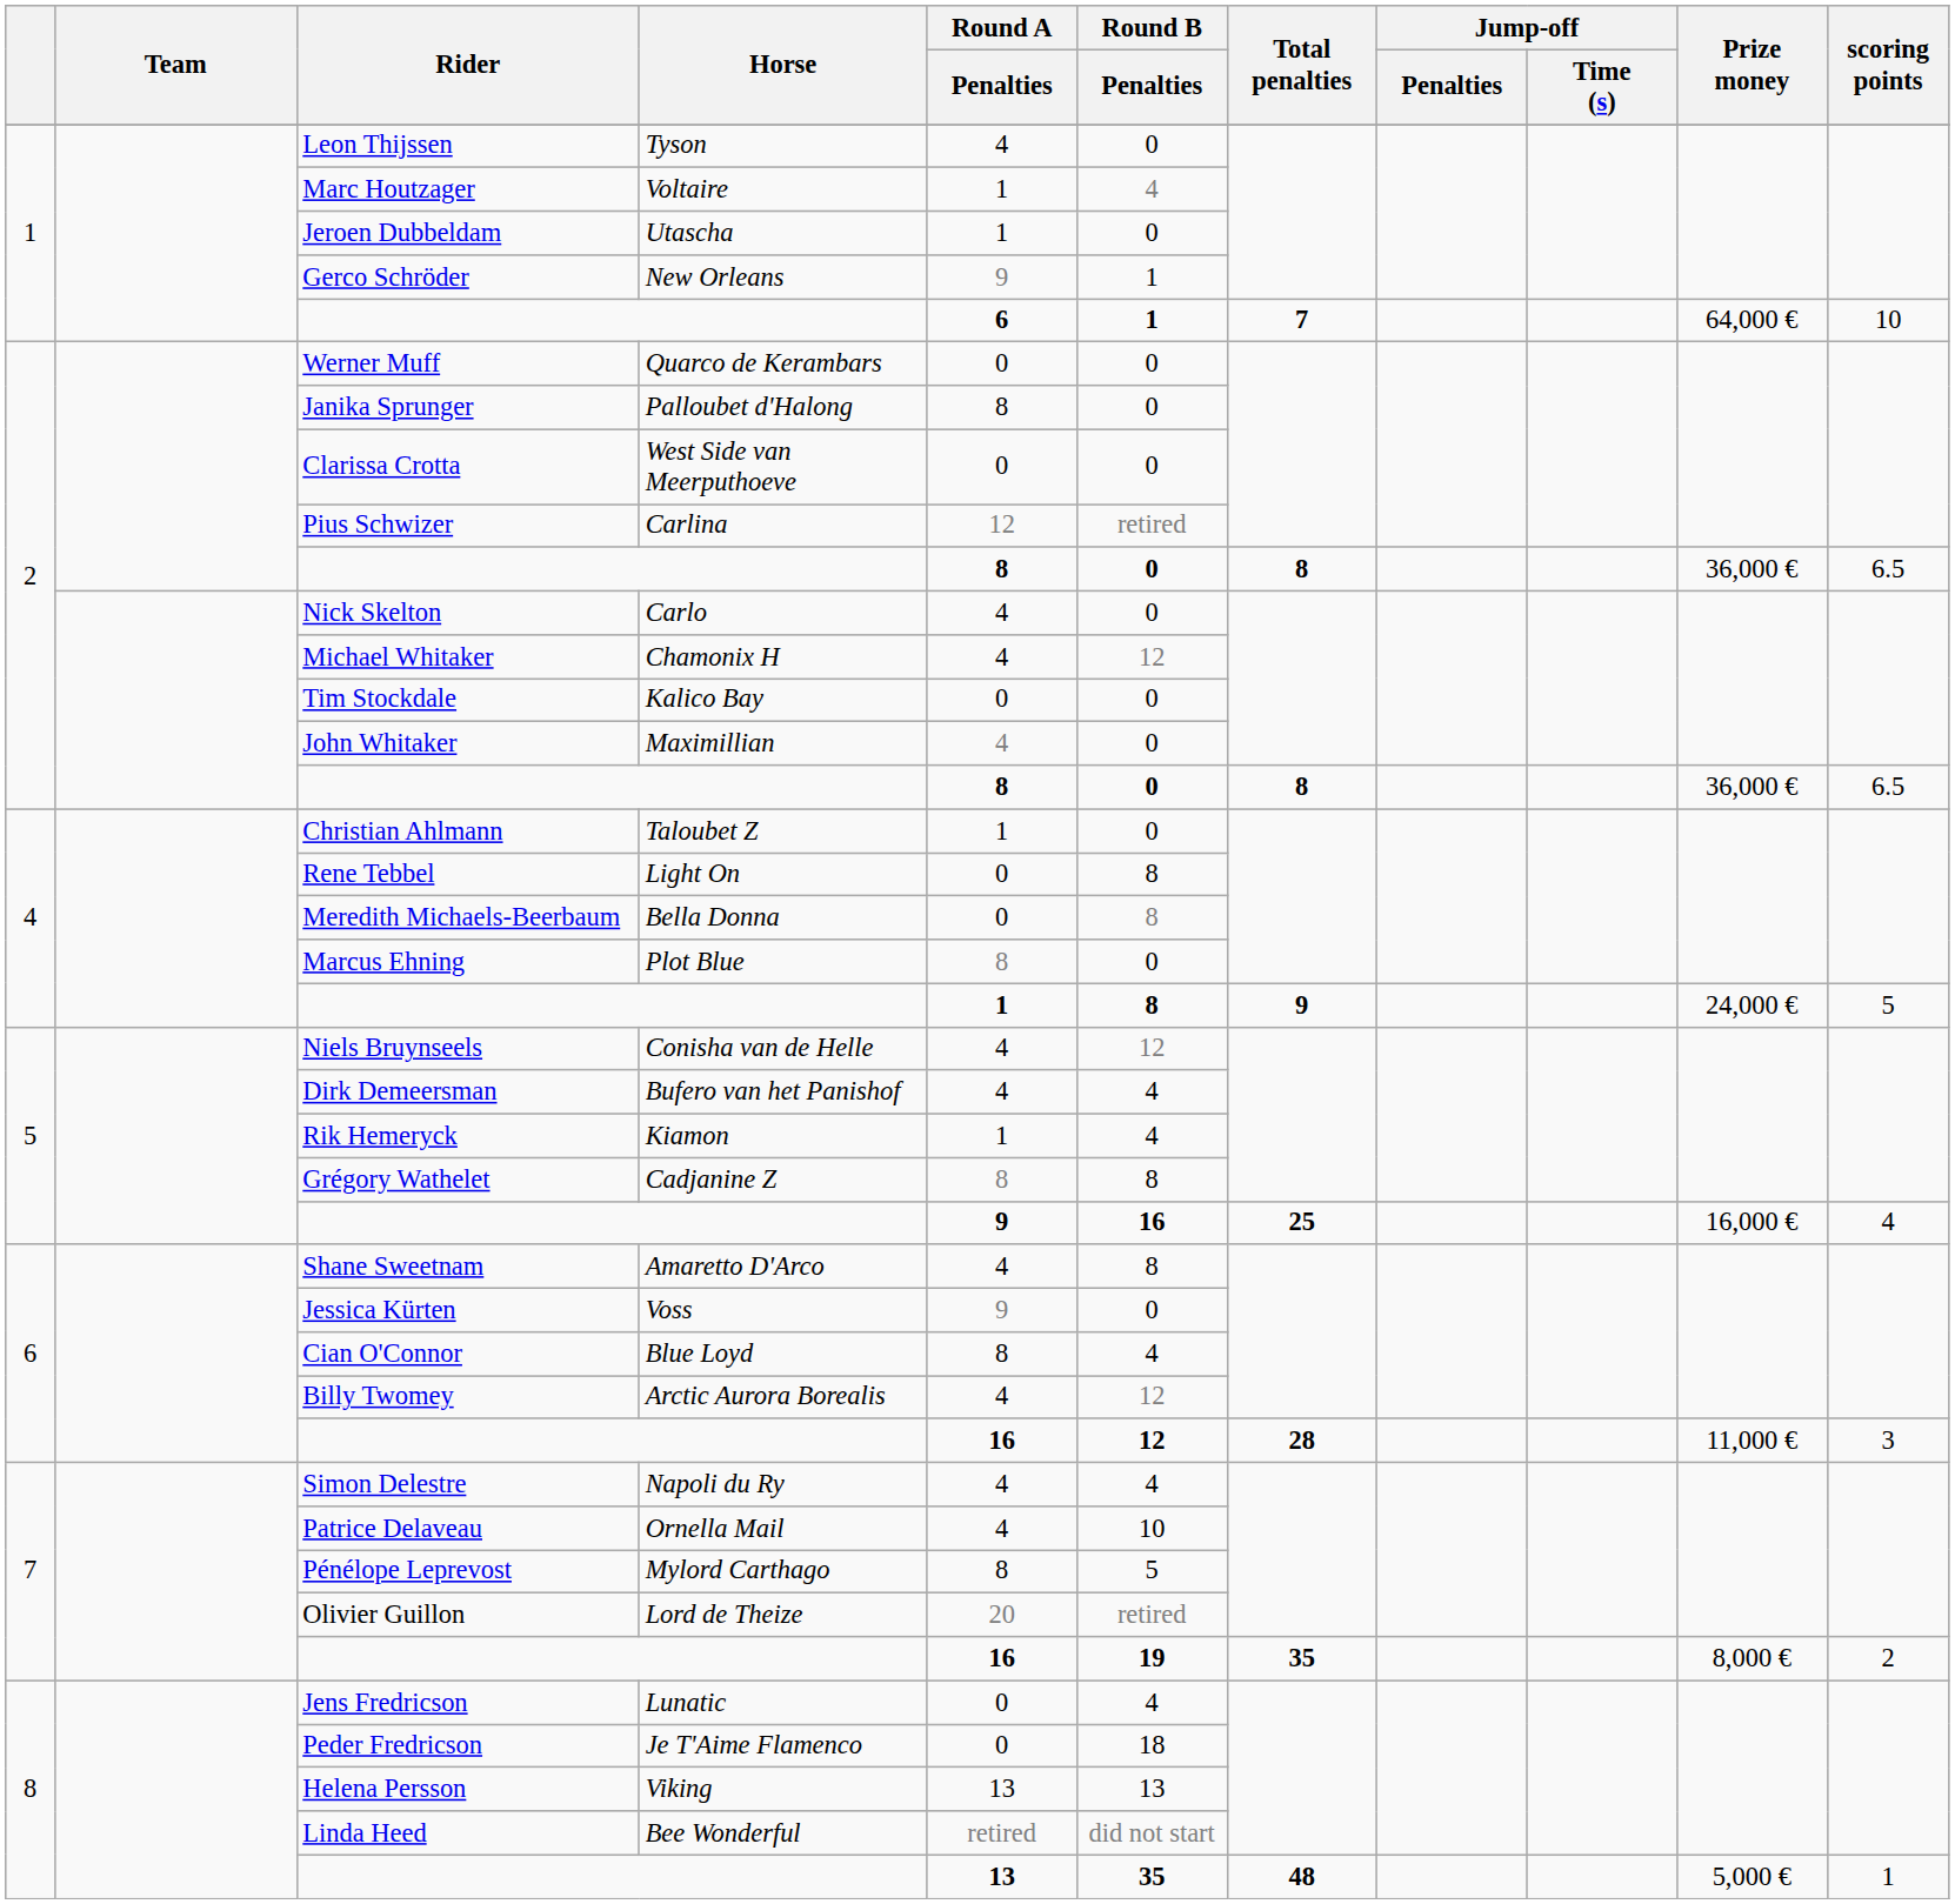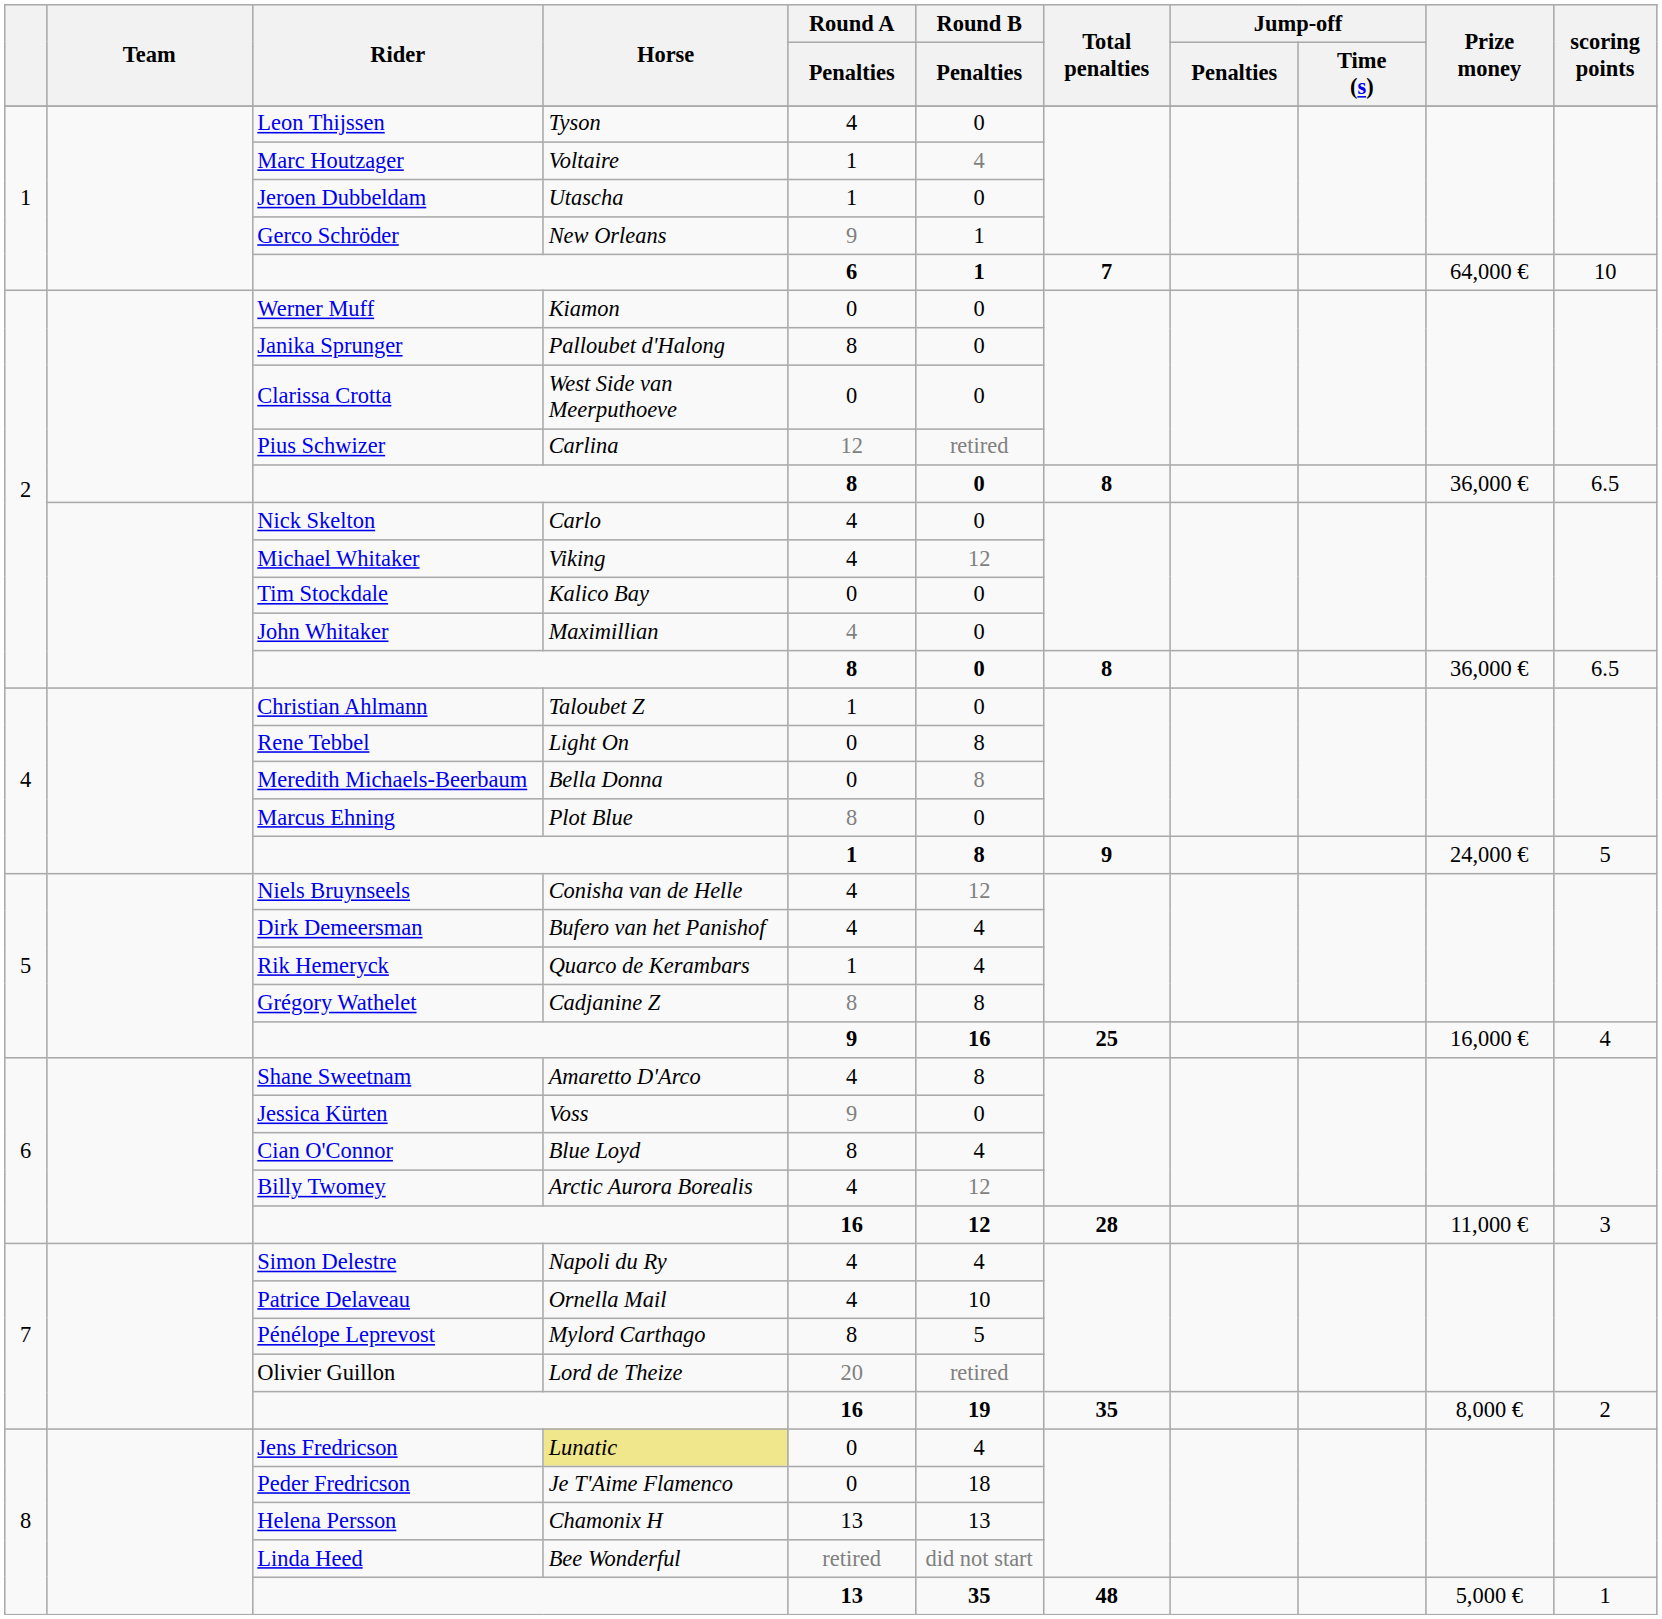 <table class="wikitable" style="font-size: 90%">
 <tr>
 <th rowspan=2 width=20></th>
 <th rowspan=2 width=125>Team</th>
 <th rowspan=2 width=180>Rider</th>
 <th rowspan=2 width=150>Horse</th>
 <th>Round A</th>
 <th>Round B</th>
 <th rowspan=2 width=75>Total penalties</th>
 <th colspan=2>Jump-off</th>
 <th rowspan=2 width=75>Prize<br>money</th>
 <th rowspan=2 width=60>scoring<br>points</th>
 </tr>
 <tr>
 <th width=75>Penalties</th>
 <th width=75>Penalties</th>
 <th width=75>Penalties</th>
 <th width=75>Time<br>(<a href='#'>s</a>)</th>
 </tr>
 <tr>
 </tr>
 <tr>
 <td rowspan=5 align=center>1</td>
 <td rowspan=5></td>
 <td><a href='#'>Leon Thijssen</a></td>
 <td><em>Tyson</em></td>
 <td align=center>4</td>
 <td align=center>0</td>
 <td rowspan=4></td>
 <td rowspan=4></td>
 <td rowspan=4></td>
 <td rowspan=4></td>
 <td rowspan=4></td>
 </tr>
 <tr>
 <td><a href='#'>Marc Houtzager</a></td>
 <td><em>Voltaire</em></td>
 <td align=center>1</td>
 <td align=center style=color:gray>4</td>
 </tr>
 <tr>
 <td><a href='#'>Jeroen Dubbeldam</a></td>
 <td><em>Utascha</em></td>
 <td align=center>1</td>
 <td align=center>0</td>
 </tr>
 <tr>
 <td><a href='#'>Gerco Schröder</a></td>
 <td><em>New Orleans</em></td>
 <td align=center style=color:gray>9</td>
 <td align=center>1</td>
 </tr>
 <tr>
 <td colspan=2></td>
 <td align=center><strong>6</strong></td>
 <td align=center><strong>1</strong></td>
 <td align=center><strong>7</strong></td>
 <td></td>
 <td></td>
 <td align=center>64,000 €</td>
 <td align=center>10</td>
 </tr>
 <tr>
 <td rowspan=10 align=center>2</td>
 <td rowspan=5></td>
 <td><a href='#'>Werner Muff</a></td>
-<td><em>Quarco de Kerambars</em></td>
+<td><em>Kiamon</em></td>
 <td align=center>0</td>
 <td align=center>0</td>
 <td rowspan=4></td>
 <td rowspan=4></td>
 <td rowspan=4></td>
 <td rowspan=4></td>
 <td rowspan=4></td>
 </tr>
 <tr>
 <td><a href='#'>Janika Sprunger</a></td>
 <td><em>Palloubet d'Halong</em></td>
 <td align=center>8</td>
 <td align=center>0</td>
 </tr>
 <tr>
 <td><a href='#'>Clarissa Crotta</a></td>
 <td><em>West Side van Meerputhoeve</em></td>
 <td align=center>0</td>
 <td align=center>0</td>
 </tr>
 <tr>
 <td><a href='#'>Pius Schwizer</a></td>
 <td><em>Carlina</em></td>
 <td align=center style=color:gray>12</td>
 <td align=center style=color:gray>retired</td>
 </tr>
 <tr>
 <td colspan=2></td>
 <td align=center><strong>8</strong></td>
 <td align=center><strong>0</strong></td>
 <td align=center><strong>8</strong></td>
 <td></td>
 <td></td>
 <td align=center>36,000 €</td>
 <td align=center>6.5</td>
 </tr>
 <tr>
 <td rowspan=5></td>
 <td><a href='#'>Nick Skelton</a></td>
 <td><em>Carlo</em></td>
 <td align=center>4</td>
 <td align=center>0</td>
 <td rowspan=4></td>
 <td rowspan=4></td>
 <td rowspan=4></td>
 <td rowspan=4></td>
 <td rowspan=4></td>
 </tr>
 <tr>
 <td><a href='#'>Michael Whitaker</a></td>
-<td><em>Chamonix H</em></td>
+<td><em>Viking</em></td>
 <td align=center>4</td>
 <td align=center style=color:gray>12</td>
 </tr>
 <tr>
 <td><a href='#'>Tim Stockdale</a></td>
 <td><em>Kalico Bay</em></td>
 <td align=center>0</td>
 <td align=center>0</td>
 </tr>
 <tr>
 <td><a href='#'>John Whitaker</a></td>
 <td><em>Maximillian</em></td>
 <td align=center style=color:gray>4</td>
 <td align=center>0</td>
 </tr>
 <tr>
 <td colspan=2></td>
 <td align=center><strong>8</strong></td>
 <td align=center><strong>0</strong></td>
 <td align=center><strong>8</strong></td>
 <td></td>
 <td></td>
 <td align=center>36,000 €</td>
 <td align=center>6.5</td>
 </tr>
 <tr>
 <td rowspan=5 align=center>4</td>
 <td rowspan=5></td>
 <td><a href='#'>Christian Ahlmann</a></td>
 <td><em>Taloubet Z</em></td>
 <td align=center>1</td>
 <td align=center>0</td>
 <td rowspan=4></td>
 <td rowspan=4></td>
 <td rowspan=4></td>
 <td rowspan=4></td>
 <td rowspan=4></td>
 </tr>
 <tr>
 <td><a href='#'>Rene Tebbel</a></td>
 <td><em>Light On</em></td>
 <td align=center>0</td>
 <td align=center>8</td>
 </tr>
 <tr>
 <td><a href='#'>Meredith Michaels-Beerbaum</a></td>
 <td><em>Bella Donna</em></td>
 <td align=center>0</td>
 <td align=center style=color:gray>8</td>
 </tr>
 <tr>
 <td><a href='#'>Marcus Ehning</a></td>
 <td><em>Plot Blue</em></td>
 <td align=center style=color:gray>8</td>
 <td align=center>0</td>
 </tr>
 <tr>
 <td colspan=2></td>
 <td align=center><strong>1</strong></td>
 <td align=center><strong>8</strong></td>
 <td align=center><strong>9</strong></td>
 <td></td>
 <td></td>
 <td align=center>24,000 €</td>
 <td align=center>5</td>
 </tr>
 <tr>
 <td rowspan=5 align=center>5</td>
 <td rowspan=5></td>
 <td><a href='#'>Niels Bruynseels</a></td>
 <td><em>Conisha van de Helle</em></td>
 <td align=center>4</td>
 <td align=center style=color:gray>12</td>
 <td rowspan=4></td>
 <td rowspan=4></td>
 <td rowspan=4></td>
 <td rowspan=4></td>
 <td rowspan=4></td>
 </tr>
 <tr>
 <td><a href='#'>Dirk Demeersman</a></td>
 <td><em>Bufero van het Panishof</em></td>
 <td align=center>4</td>
 <td align=center>4</td>
 </tr>
 <tr>
 <td><a href='#'>Rik Hemeryck</a></td>
-<td><em>Kiamon</em></td>
+<td><em>Quarco de Kerambars</em></td>
 <td align=center>1</td>
 <td align=center>4</td>
 </tr>
 <tr>
 <td><a href='#'>Grégory Wathelet</a></td>
 <td><em>Cadjanine Z</em></td>
 <td align=center style=color:gray>8</td>
 <td align=center>8</td>
 </tr>
 <tr>
 <td colspan=2></td>
 <td align=center><strong>9</strong></td>
 <td align=center><strong>16</strong></td>
 <td align=center><strong>25</strong></td>
 <td></td>
 <td></td>
 <td align=center>16,000 €</td>
 <td align=center>4</td>
 </tr>
 <tr>
 <td rowspan=5 align=center>6</td>
 <td rowspan=5></td>
 <td><a href='#'>Shane Sweetnam</a></td>
 <td><em>Amaretto D'Arco</em></td>
 <td align=center>4</td>
 <td align=center>8</td>
 <td rowspan=4></td>
 <td rowspan=4></td>
 <td rowspan=4></td>
 <td rowspan=4></td>
 <td rowspan=4></td>
 </tr>
 <tr>
 <td><a href='#'>Jessica Kürten</a></td>
 <td><em>Voss</em></td>
 <td align=center style=color:gray>9</td>
 <td align=center>0</td>
 </tr>
 <tr>
 <td><a href='#'>Cian O'Connor</a></td>
 <td><em>Blue Loyd</em></td>
 <td align=center>8</td>
 <td align=center>4</td>
 </tr>
 <tr>
 <td><a href='#'>Billy Twomey</a></td>
 <td><em>Arctic Aurora Borealis</em></td>
 <td align=center>4</td>
 <td align=center style=color:gray>12</td>
 </tr>
 <tr>
 <td colspan=2></td>
 <td align=center><strong>16</strong></td>
 <td align=center><strong>12</strong></td>
 <td align=center><strong>28</strong></td>
 <td></td>
 <td></td>
 <td align=center>11,000 €</td>
 <td align=center>3</td>
 </tr>
 <tr>
 <td rowspan=5 align=center>7</td>
 <td rowspan=5></td>
 <td><a href='#'>Simon Delestre</a></td>
 <td><em>Napoli du Ry</em></td>
 <td align=center>4</td>
 <td align=center>4</td>
 <td rowspan=4></td>
 <td rowspan=4></td>
 <td rowspan=4></td>
 <td rowspan=4></td>
 <td rowspan=4></td>
 </tr>
 <tr>
 <td><a href='#'>Patrice Delaveau</a></td>
 <td><em>Ornella Mail</em></td>
 <td align=center>4</td>
 <td align=center>10</td>
 </tr>
 <tr>
 <td><a href='#'>Pénélope Leprevost</a></td>
 <td><em>Mylord Carthago</em></td>
 <td align=center>8</td>
 <td align=center>5</td>
 </tr>
 <tr>
 <td>Olivier Guillon</td>
 <td><em>Lord de Theize</em></td>
 <td align=center style=color:gray>20</td>
 <td align=center style=color:gray>retired</td>
 </tr>
 <tr>
 <td colspan=2></td>
 <td align=center><strong>16</strong></td>
 <td align=center><strong>19</strong></td>
 <td align=center><strong>35</strong></td>
 <td></td>
 <td></td>
 <td align=center>8,000 €</td>
 <td align=center>2</td>
 </tr>
 <tr>
 <td rowspan=5 align=center>8</td>
 <td rowspan=5></td>
 <td><a href='#'>Jens Fredricson</a></td>
-<td><em>Lunatic</em></td>
+<td style="background: khaki;"><em>Lunatic</em></td>
 <td align=center>0</td>
 <td align=center>4</td>
 <td rowspan=4></td>
 <td rowspan=4></td>
 <td rowspan=4></td>
 <td rowspan=4></td>
 <td rowspan=4></td>
 </tr>
 <tr>
 <td><a href='#'>Peder Fredricson</a></td>
 <td><em>Je T'Aime Flamenco</em></td>
 <td align=center>0</td>
 <td align=center>18</td>
 </tr>
 <tr>
 <td><a href='#'>Helena Persson</a></td>
-<td><em>Viking</em></td>
+<td><em>Chamonix H</em></td>
 <td align=center>13</td>
 <td align=center>13</td>
 </tr>
 <tr>
 <td><a href='#'>Linda Heed</a></td>
 <td><em>Bee Wonderful</em></td>
 <td align=center style=color:gray>retired</td>
 <td align=center style=color:gray>did not start</td>
 </tr>
 <tr>
 <td colspan=2></td>
 <td align=center><strong>13</strong></td>
 <td align=center><strong>35</strong></td>
 <td align=center><strong>48</strong></td>
 <td></td>
 <td></td>
 <td align=center>5,000 €</td>
 <td align=center>1</td>
 </tr>
 </table>
